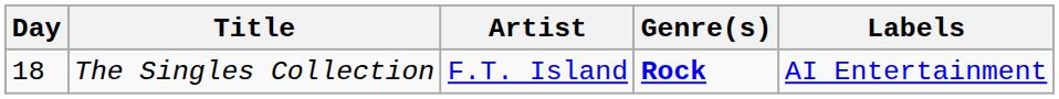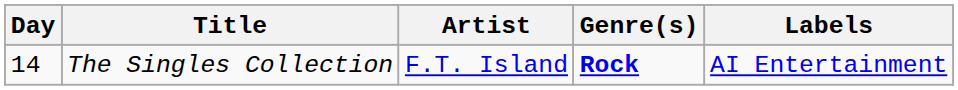 <table class="wikitable sortable" style="text-align: left;">
 <tr>
 <th>Day</th>
 <th>Title</th>
 <th>Artist</th>
 <th>Genre(s)</th>
 <th>Labels</th>
 </tr>
 <tr>
-<td rowspan="1">18</td>
+<td rowspan="1">14</td>
 <td><em>The Singles Collection</em></td>
 <td><a href='#'>F.T. Island</a></td>
 <td><strong><a href='#'>Rock</a></strong></td>
 <td><a href='#'>AI Entertainment</a></td>
 </tr>
 </table>
